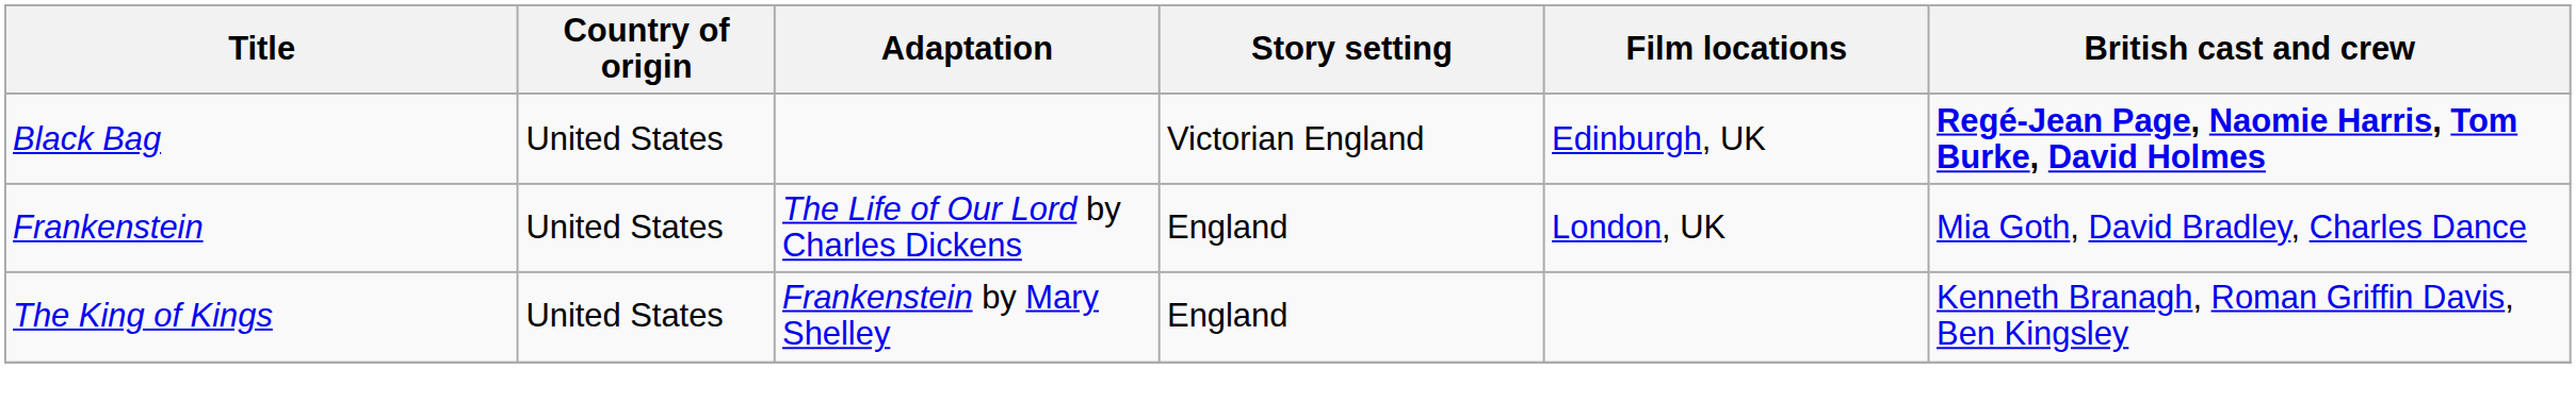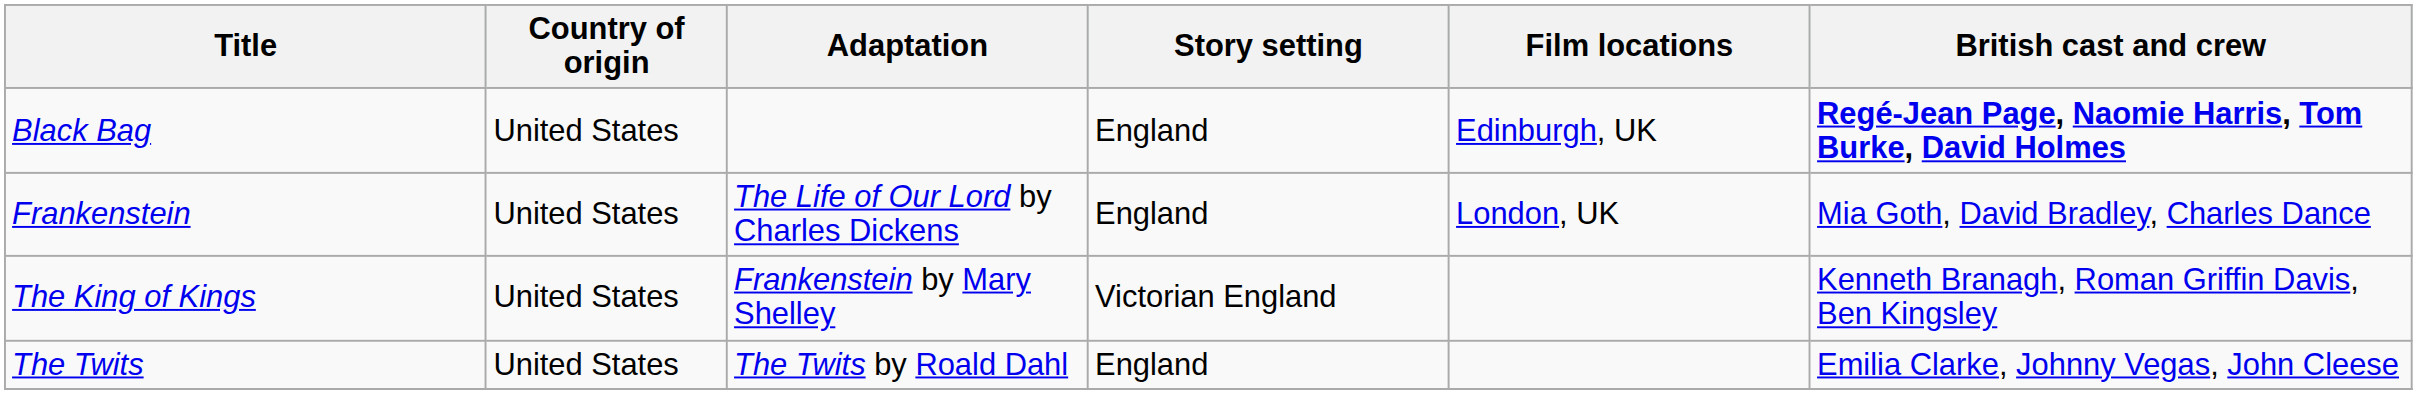 <table class="wikitable">
 <tr style="background:#b0e0e6; text-align:center;">
 <th style="width:20%;">Title</th>
 <th style="width:10%;">Country of origin</th>
 <th style="width:15%;">Adaptation</th>
 <th style="width:15%;">Story setting</th>
 <th style="width:15%;">Film locations</th>
 <th style="width:25%;">British cast and crew</th>
 </tr>
 <tr>
 <td><em><a href='#'>Black Bag</a></em></td>
 <td>United States</td>
 <td></td>
-<td>Victorian England</td>
+<td>England</td>
 <td><a href='#'>Edinburgh</a>, UK</td>
 <td><strong><a href='#'>Regé-Jean Page</a>, <a href='#'>Naomie Harris</a>, <a href='#'>Tom Burke</a>, <a href='#'>David Holmes</a></strong></td>
 </tr>
 <tr>
 <td><em><a href='#'>Frankenstein</a></em></td>
 <td>United States</td>
 <td><em><a href='#'>The Life of Our Lord</a></em> by <a href='#'>Charles Dickens</a></td>
 <td>England</td>
 <td><a href='#'>London</a>, UK</td>
 <td><a href='#'>Mia Goth</a>, <a href='#'>David Bradley</a>, <a href='#'>Charles Dance</a></td>
 </tr>
 <tr>
 <td><em><a href='#'>The King of Kings</a></em></td>
 <td>United States</td>
 <td><em><a href='#'>Frankenstein</a></em> by <a href='#'>Mary Shelley</a></td>
-<td>England</td>
+<td>Victorian England</td>
 <td></td>
 <td><a href='#'>Kenneth Branagh</a>, <a href='#'>Roman Griffin Davis</a>, <a href='#'>Ben Kingsley</a></td>
 </tr>
 <tr>
+<td><em><a href='#'>The Twits</a></em></td>
+<td>United States</td>
+<td><em><a href='#'>The Twits</a></em> by <a href='#'>Roald Dahl</a></td>
+<td>England</td>
+<td></td>
+<td><a href='#'>Emilia Clarke</a>, <a href='#'>Johnny Vegas</a>, <a href='#'>John Cleese</a></td>
+</tr>
+<tr>
 </tr>
 </table>
